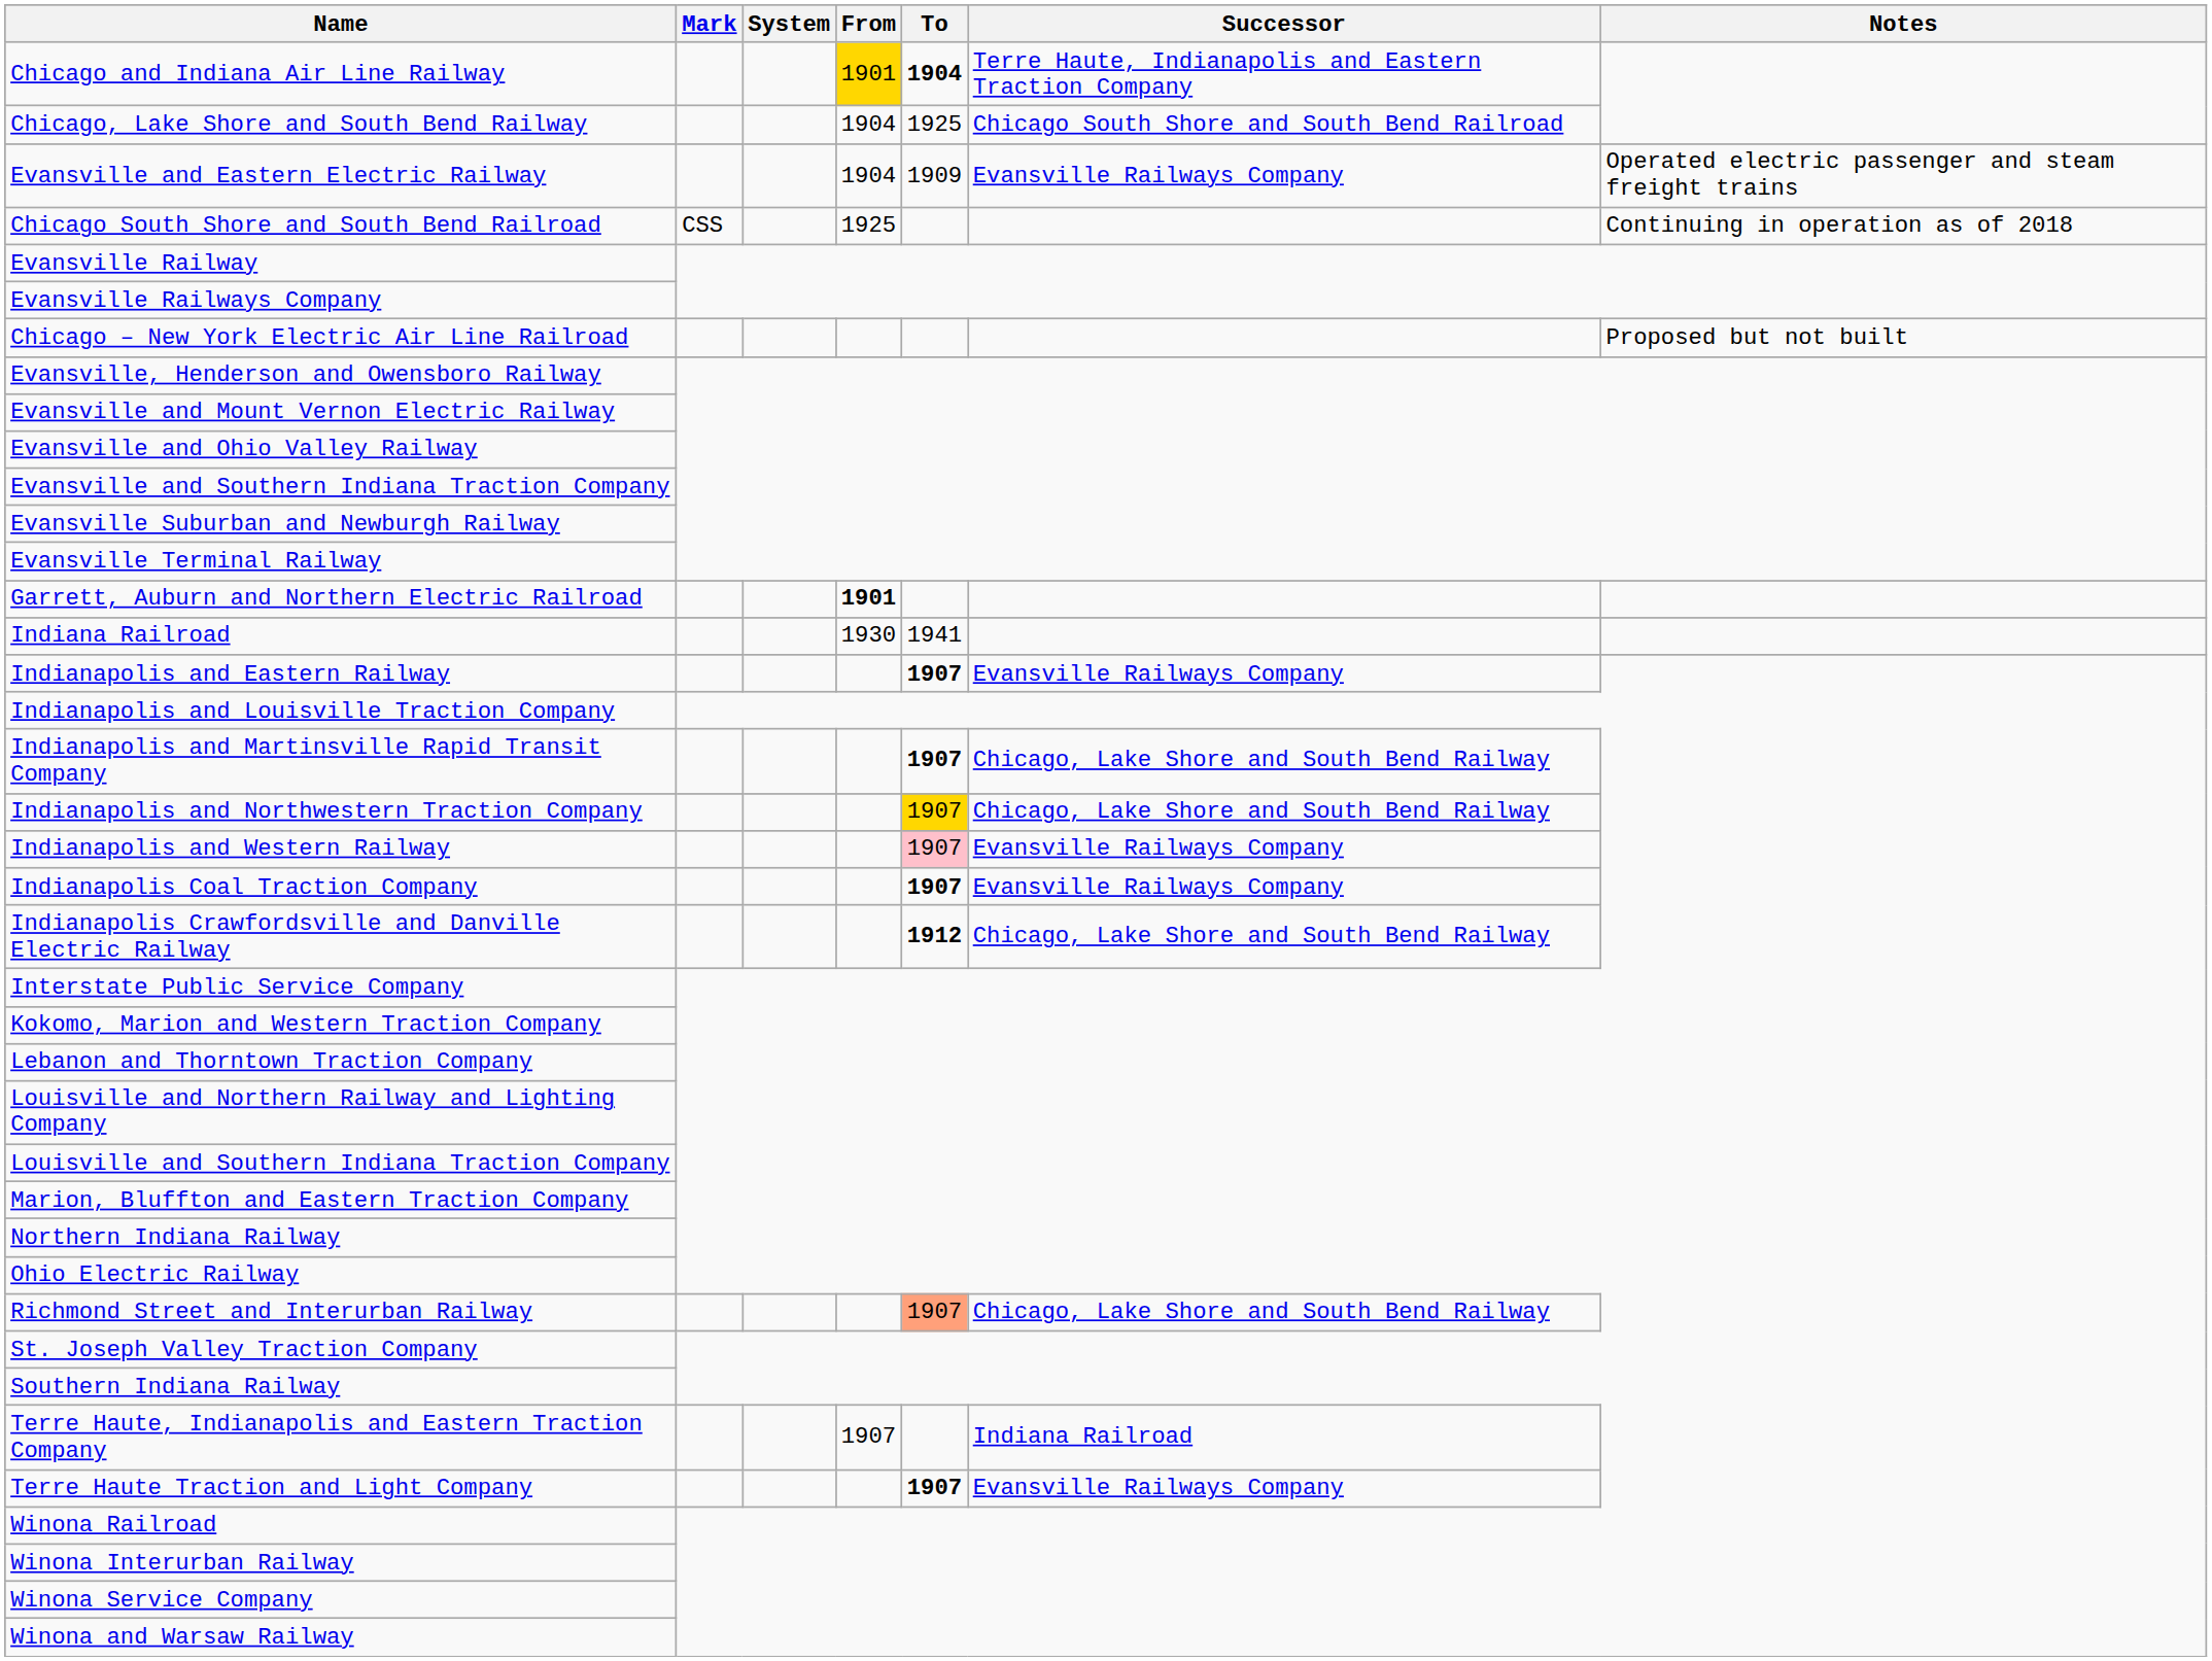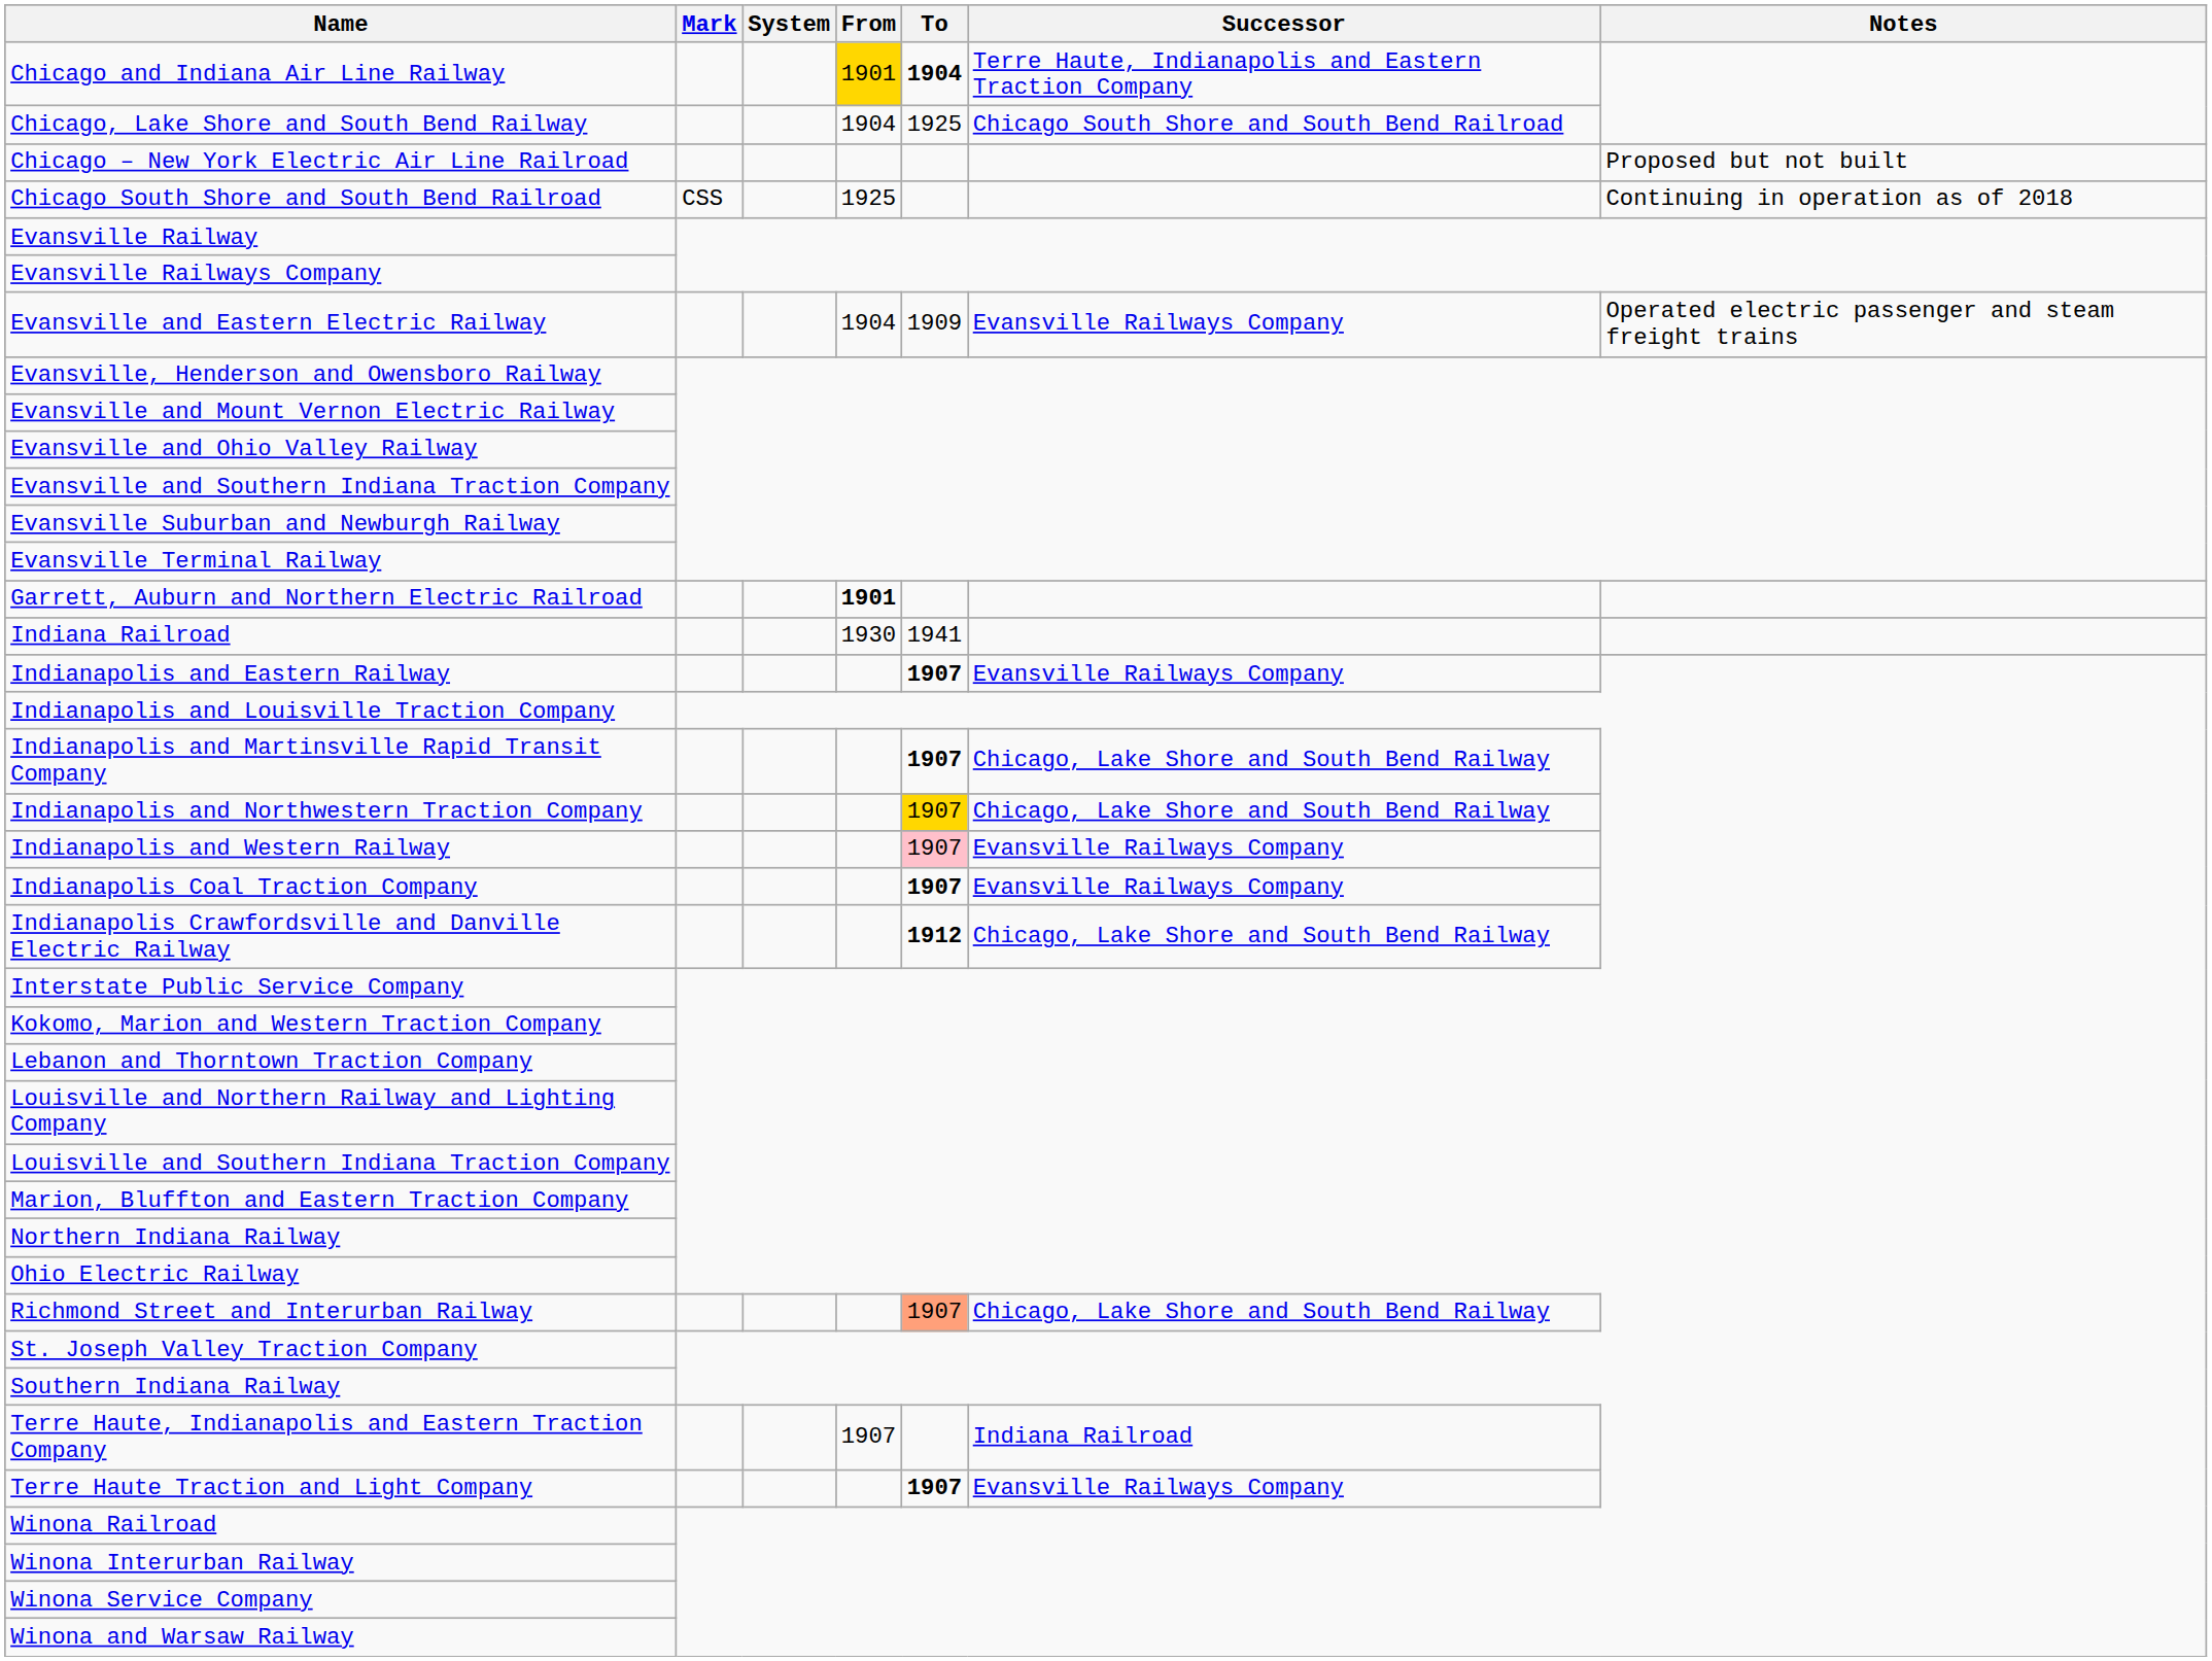 <table class="wikitable sortable">
 <tr>
 <th>Name</th>
 <th><a href='#'>Mark</a></th>
 <th>System</th>
 <th>From</th>
 <th>To</th>
 <th>Successor</th>
 <th>Notes</th>
 </tr>
 <tr>
 <td><a href='#'>Chicago and Indiana Air Line Railway</a></td>
 <td></td>
 <td></td>
 <td style="background: gold;">1901</td>
 <td><strong>1904</strong></td>
 <td><a href='#'>Terre Haute, Indianapolis and Eastern Traction Company</a></td>
 </tr>
 <tr>
 <td><a href='#'>Chicago, Lake Shore and South Bend Railway</a></td>
 <td></td>
 <td></td>
 <td>1904</td>
 <td>1925</td>
 <td><a href='#'>Chicago South Shore and South Bend Railroad</a></td>
 </tr>
 <tr>
-<td><a href='#'>Evansville and Eastern Electric Railway</a></td>
+<td><a href='#'>Chicago – New York Electric Air Line Railroad</a></td>
 <td></td>
 <td></td>
-<td>1904</td>
-<td>1909</td>
-<td><a href='#'>Evansville Railways Company</a></td>
-<td>Operated electric passenger and steam freight trains</td>
+<td></td>
+<td></td>
+<td></td>
+<td>Proposed but not built</td>
 </tr>
 <tr>
 <td><a href='#'>Chicago South Shore and South Bend Railroad</a></td>
 <td>CSS</td>
 <td></td>
 <td>1925</td>
 <td></td>
 <td></td>
 <td>Continuing in operation as of 2018</td>
 </tr>
 <tr>
 <td><a href='#'>Evansville Railway</a></td>
 </tr>
 <tr>
 <td><a href='#'>Evansville Railways Company</a></td>
 </tr>
 <tr>
-<td><a href='#'>Chicago – New York Electric Air Line Railroad</a></td>
+<td><a href='#'>Evansville and Eastern Electric Railway</a></td>
 <td></td>
 <td></td>
-<td></td>
-<td></td>
-<td></td>
-<td>Proposed but not built</td>
+<td>1904</td>
+<td>1909</td>
+<td><a href='#'>Evansville Railways Company</a></td>
+<td>Operated electric passenger and steam freight trains</td>
 </tr>
 <tr>
 <td><a href='#'>Evansville, Henderson and Owensboro Railway</a></td>
 </tr>
 <tr>
 <td><a href='#'>Evansville and Mount Vernon Electric Railway</a></td>
 </tr>
 <tr>
 <td><a href='#'>Evansville and Ohio Valley Railway</a></td>
 </tr>
 <tr>
 <td><a href='#'>Evansville and Southern Indiana Traction Company</a></td>
 </tr>
 <tr>
 <td><a href='#'>Evansville Suburban and Newburgh Railway</a></td>
 </tr>
 <tr>
 <td><a href='#'>Evansville Terminal Railway</a></td>
 </tr>
 <tr>
 <td><a href='#'>Garrett, Auburn and Northern Electric Railroad</a></td>
 <td></td>
 <td></td>
 <td><strong>1901</strong></td>
 <td></td>
 <td></td>
 <td></td>
 </tr>
 <tr>
 <td><a href='#'>Indiana Railroad</a></td>
 <td></td>
 <td></td>
 <td>1930</td>
 <td>1941</td>
 <td></td>
 <td></td>
 </tr>
 <tr>
 <td><a href='#'>Indianapolis and Eastern Railway</a></td>
 <td></td>
 <td></td>
 <td></td>
 <td><strong>1907</strong></td>
 <td><a href='#'>Evansville Railways Company</a></td>
 </tr>
 <tr>
 <td><a href='#'>Indianapolis and Louisville Traction Company</a></td>
 </tr>
 <tr>
 <td><a href='#'>Indianapolis and Martinsville Rapid Transit Company</a></td>
 <td></td>
 <td></td>
 <td></td>
 <td><strong>1907</strong></td>
 <td><a href='#'>Chicago, Lake Shore and South Bend Railway</a></td>
 </tr>
 <tr>
 <td><a href='#'>Indianapolis and Northwestern Traction Company</a></td>
 <td></td>
 <td></td>
 <td></td>
 <td style="background: gold;">1907</td>
 <td><a href='#'>Chicago, Lake Shore and South Bend Railway</a></td>
 </tr>
 <tr>
 <td><a href='#'>Indianapolis and Western Railway</a></td>
 <td></td>
 <td></td>
 <td></td>
 <td style="background: pink;">1907</td>
 <td><a href='#'>Evansville Railways Company</a></td>
 </tr>
 <tr>
 <td><a href='#'>Indianapolis Coal Traction Company</a></td>
 <td></td>
 <td></td>
 <td></td>
 <td><strong>1907</strong></td>
 <td><a href='#'>Evansville Railways Company</a></td>
 </tr>
 <tr>
 <td><a href='#'>Indianapolis Crawfordsville and Danville Electric Railway</a></td>
 <td></td>
 <td></td>
 <td></td>
 <td><strong>1912</strong></td>
 <td><a href='#'>Chicago, Lake Shore and South Bend Railway</a></td>
 </tr>
 <tr>
 <td><a href='#'>Interstate Public Service Company</a></td>
 </tr>
 <tr>
 <td><a href='#'>Kokomo, Marion and Western Traction Company</a></td>
 </tr>
 <tr>
 <td><a href='#'>Lebanon and Thorntown Traction Company</a></td>
 </tr>
 <tr>
 <td><a href='#'>Louisville and Northern Railway and Lighting Company</a></td>
 </tr>
 <tr>
 <td><a href='#'>Louisville and Southern Indiana Traction Company</a></td>
 </tr>
 <tr>
 <td><a href='#'>Marion, Bluffton and Eastern Traction Company</a></td>
 </tr>
 <tr>
 <td><a href='#'>Northern Indiana Railway</a></td>
 </tr>
 <tr>
 <td><a href='#'>Ohio Electric Railway</a></td>
 </tr>
 <tr>
 <td><a href='#'>Richmond Street and Interurban Railway</a></td>
 <td></td>
 <td></td>
 <td></td>
 <td style="background: lightsalmon;">1907</td>
 <td><a href='#'>Chicago, Lake Shore and South Bend Railway</a></td>
 </tr>
 <tr>
 <td><a href='#'>St. Joseph Valley Traction Company</a></td>
 </tr>
 <tr>
 <td><a href='#'>Southern Indiana Railway</a></td>
 </tr>
 <tr>
 <td><a href='#'>Terre Haute, Indianapolis and Eastern Traction Company</a></td>
 <td></td>
 <td></td>
 <td>1907</td>
 <td></td>
 <td><a href='#'>Indiana Railroad</a></td>
 </tr>
 <tr>
 <td><a href='#'>Terre Haute Traction and Light Company</a></td>
 <td></td>
 <td></td>
 <td></td>
 <td><strong>1907</strong></td>
 <td><a href='#'>Evansville Railways Company</a></td>
 </tr>
 <tr>
 <td><a href='#'>Winona Railroad</a></td>
 </tr>
 <tr>
 <td><a href='#'>Winona Interurban Railway</a></td>
 </tr>
 <tr>
 <td><a href='#'>Winona Service Company</a></td>
 </tr>
 <tr>
 <td><a href='#'>Winona and Warsaw Railway</a></td>
 </tr>
 </table>
